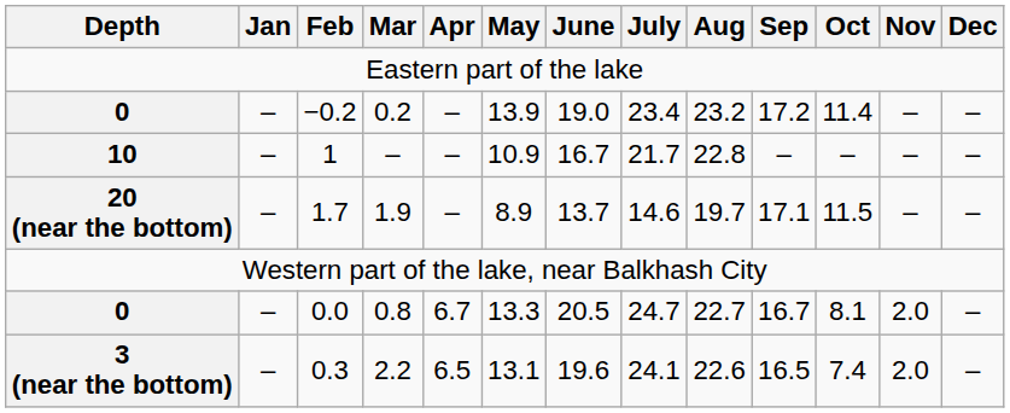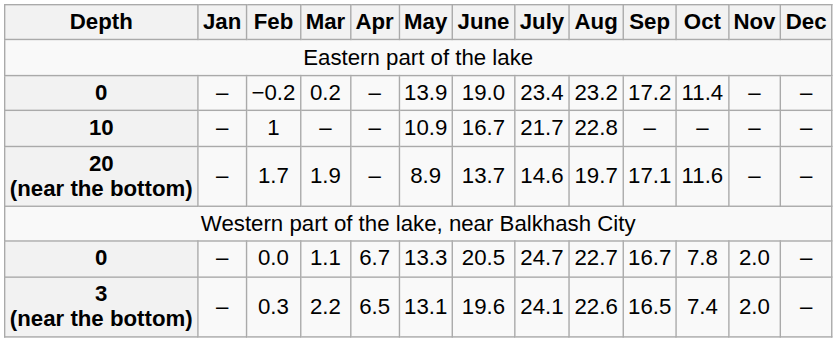 <table Class = "wikitable" style = "text-align:center">
 <tr>
 <th>Depth</th>
 <th>Jan</th>
 <th>Feb</th>
 <th>Mar</th>
 <th>Apr</th>
 <th>May</th>
 <th>June</th>
 <th>July</th>
 <th>Aug</th>
 <th>Sep</th>
 <th>Oct</th>
 <th>Nov</th>
 <th>Dec</th>
 </tr>
 <tr>
 <td Colspan = 13>Eastern part of the lake</td>
 </tr>
 <tr>
 <th>0</th>
 <td>–</td>
 <td>−0.2</td>
 <td>0.2</td>
 <td>–</td>
 <td>13.9</td>
 <td>19.0</td>
 <td>23.4</td>
 <td>23.2</td>
 <td>17.2</td>
 <td>11.4</td>
 <td>–</td>
 <td>–</td>
 </tr>
 <tr>
 <th>10</th>
 <td>–</td>
 <td>1</td>
 <td>–</td>
 <td>–</td>
 <td>10.9</td>
 <td>16.7</td>
 <td>21.7</td>
 <td>22.8</td>
 <td>–</td>
 <td>–</td>
 <td>–</td>
 <td>–</td>
 </tr>
 <tr>
 <th>20<br>(near the bottom)</th>
 <td>–</td>
 <td>1.7</td>
 <td>1.9</td>
 <td>–</td>
 <td>8.9</td>
 <td>13.7</td>
 <td>14.6</td>
 <td>19.7</td>
 <td>17.1</td>
-<td>11.5</td>
+<td>11.6</td>
 <td>–</td>
 <td>–</td>
 </tr>
 <tr>
 <td Colspan = 13>Western part of the lake, near Balkhash City</td>
 </tr>
 <tr>
 <th>0</th>
 <td>–</td>
 <td>0.0</td>
-<td>0.8</td>
+<td>1.1</td>
 <td>6.7</td>
 <td>13.3</td>
 <td>20.5</td>
 <td>24.7</td>
 <td>22.7</td>
 <td>16.7</td>
-<td>8.1</td>
+<td>7.8</td>
 <td>2.0</td>
 <td>–</td>
 </tr>
 <tr>
 <th>3<br>(near the bottom)</th>
 <td>–</td>
 <td>0.3</td>
 <td>2.2</td>
 <td>6.5</td>
 <td>13.1</td>
 <td>19.6</td>
 <td>24.1</td>
 <td>22.6</td>
 <td>16.5</td>
 <td>7.4</td>
 <td>2.0</td>
 <td>–</td>
 </tr>
 </table>
